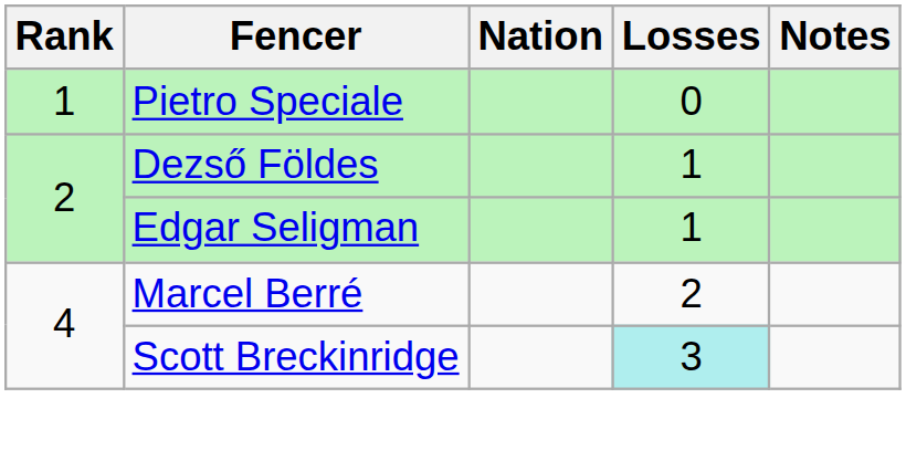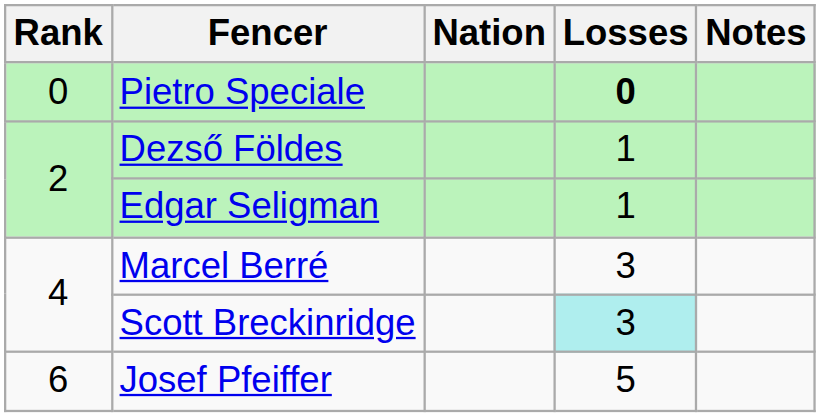 <table class="wikitable sortable" style="text-align:center">
 <tr>
 <th>Rank</th>
 <th>Fencer</th>
 <th>Nation</th>
 <th>Losses</th>
 <th>Notes</th>
 </tr>
 <tr bgcolor=bbf3bb>
-<td>1</td>
+<td>0</td>
 <td align=left><a href='#'>Pietro Speciale</a></td>
 <td align=left></td>
-<td>0</td>
+<td><strong>0</strong></td>
 <td></td>
 </tr>
 <tr bgcolor=bbf3bb>
 <td rowspan=2>2</td>
 <td align=left><a href='#'>Dezső Földes</a></td>
 <td align=left></td>
 <td>1</td>
 <td></td>
 </tr>
 <tr bgcolor=bbf3bb>
 <td align=left><a href='#'>Edgar Seligman</a></td>
 <td align=left></td>
 <td>1</td>
 <td></td>
 </tr>
 <tr>
 <td rowspan=2>4</td>
 <td align=left><a href='#'>Marcel Berré</a></td>
 <td align=left></td>
-<td>2</td>
+<td>3</td>
 <td></td>
 </tr>
 <tr>
 <td align=left><a href='#'>Scott Breckinridge</a></td>
 <td align=left></td>
 <td style="background: paleturquoise;">3</td>
 <td></td>
 </tr>
+<tr>
+<td>6</td>
+<td align=left><a href='#'>Josef Pfeiffer</a></td>
+<td align=left></td>
+<td>5</td>
+<td></td>
+</tr>
 </table>
